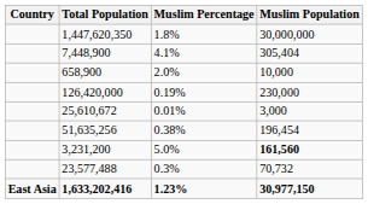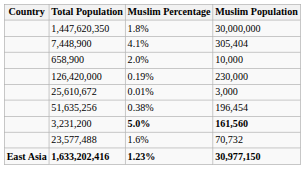 <table class="wikitable sortable">
 <tr>
 <th>Country</th>
 <th>Total Population</th>
 <th>Muslim Percentage</th>
 <th>Muslim Population</th>
 </tr>
 <tr>
 <td></td>
 <td>1,447,620,350</td>
 <td>1.8%</td>
 <td>30,000,000</td>
 </tr>
 <tr>
 <td></td>
 <td>7,448,900</td>
 <td>4.1%</td>
 <td>305,404</td>
 </tr>
 <tr>
 <td></td>
 <td>658,900</td>
 <td>2.0%</td>
 <td>10,000</td>
 </tr>
 <tr>
 <td></td>
 <td>126,420,000</td>
 <td>0.19%</td>
 <td>230,000</td>
 </tr>
 <tr>
 <td></td>
 <td>25,610,672</td>
 <td>0.01%</td>
 <td>3,000</td>
 </tr>
 <tr>
 <td></td>
 <td>51,635,256</td>
 <td>0.38%</td>
 <td>196,454</td>
 </tr>
 <tr>
 <td></td>
 <td>3,231,200</td>
-<td>5.0%</td>
+<td><strong>5.0%</strong></td>
 <td><strong>161,560</strong></td>
 </tr>
 <tr>
 <td></td>
 <td>23,577,488</td>
-<td>0.3%</td>
+<td>1.6%</td>
 <td>70,732</td>
 </tr>
 <tr>
 <td><strong>East Asia</strong></td>
 <td><strong>1,633,202,416</strong></td>
 <td><strong>1.23%</strong></td>
 <td><strong>30,977,150<strong><em></td>
 </tr>
 </table>
